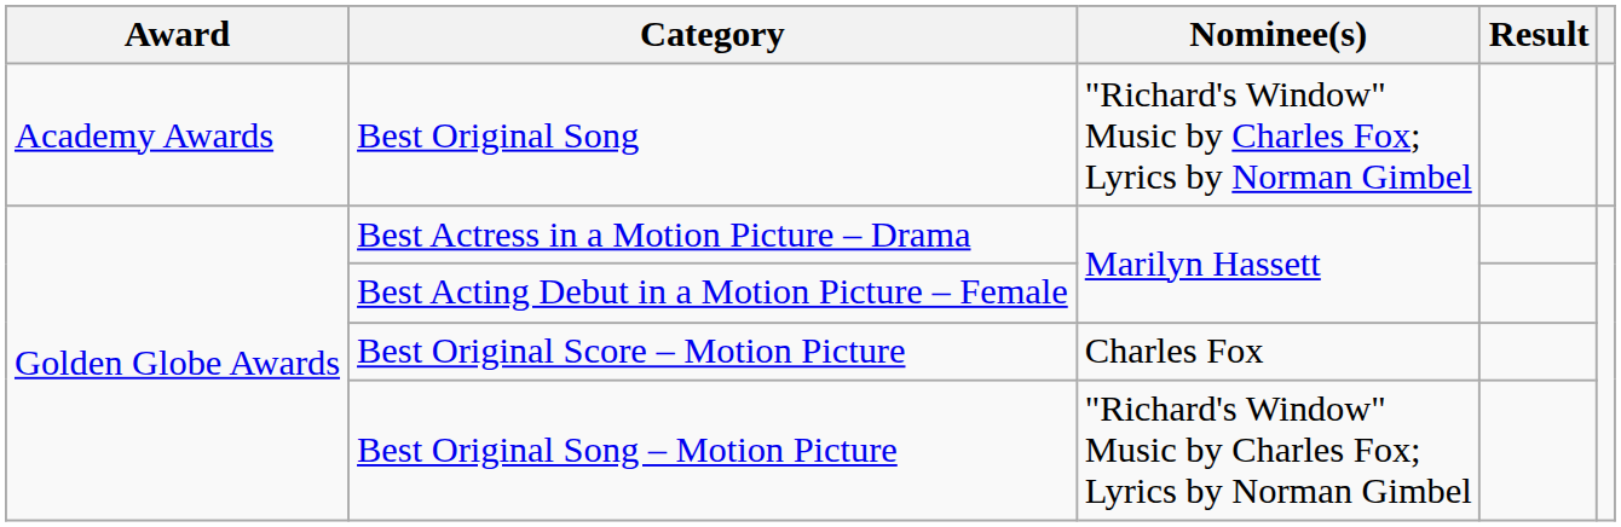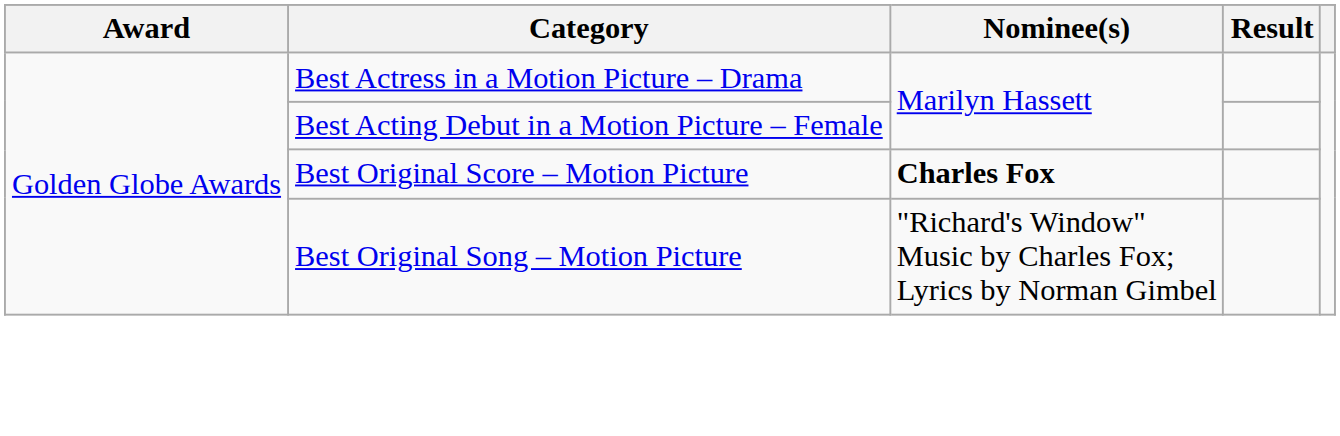 <table class="wikitable plainrowheaders">
 <tr>
 <th>Award</th>
 <th>Category</th>
 <th>Nominee(s)</th>
 <th>Result</th>
 <th></th>
-</tr>
-<tr>
-<td><a href='#'>Academy Awards</a></td>
-<td><a href='#'>Best Original Song</a></td>
-<td>"Richard's Window" <br> Music by <a href='#'>Charles Fox</a>; <br> Lyrics by <a href='#'>Norman Gimbel</a></td>
-<td></td>
-<td style="text-align:center"></td>
 </tr>
 <tr>
 <td rowspan="4"><a href='#'>Golden Globe Awards</a></td>
 <td><a href='#'>Best Actress in a Motion Picture – Drama</a></td>
 <td rowspan="2"><a href='#'>Marilyn Hassett</a></td>
 <td></td>
 <td style="text-align:center;" rowspan="4"></td>
 </tr>
 <tr>
 <td><a href='#'>Best Acting Debut in a Motion Picture – Female</a></td>
 <td></td>
 </tr>
 <tr>
 <td><a href='#'>Best Original Score – Motion Picture</a></td>
-<td>Charles Fox</td>
+<td><strong>Charles Fox</strong></td>
 <td></td>
 </tr>
 <tr>
 <td><a href='#'>Best Original Song – Motion Picture</a></td>
 <td>"Richard's Window" <br> Music by Charles Fox; <br> Lyrics by Norman Gimbel</td>
 <td></td>
 </tr>
 </table>
